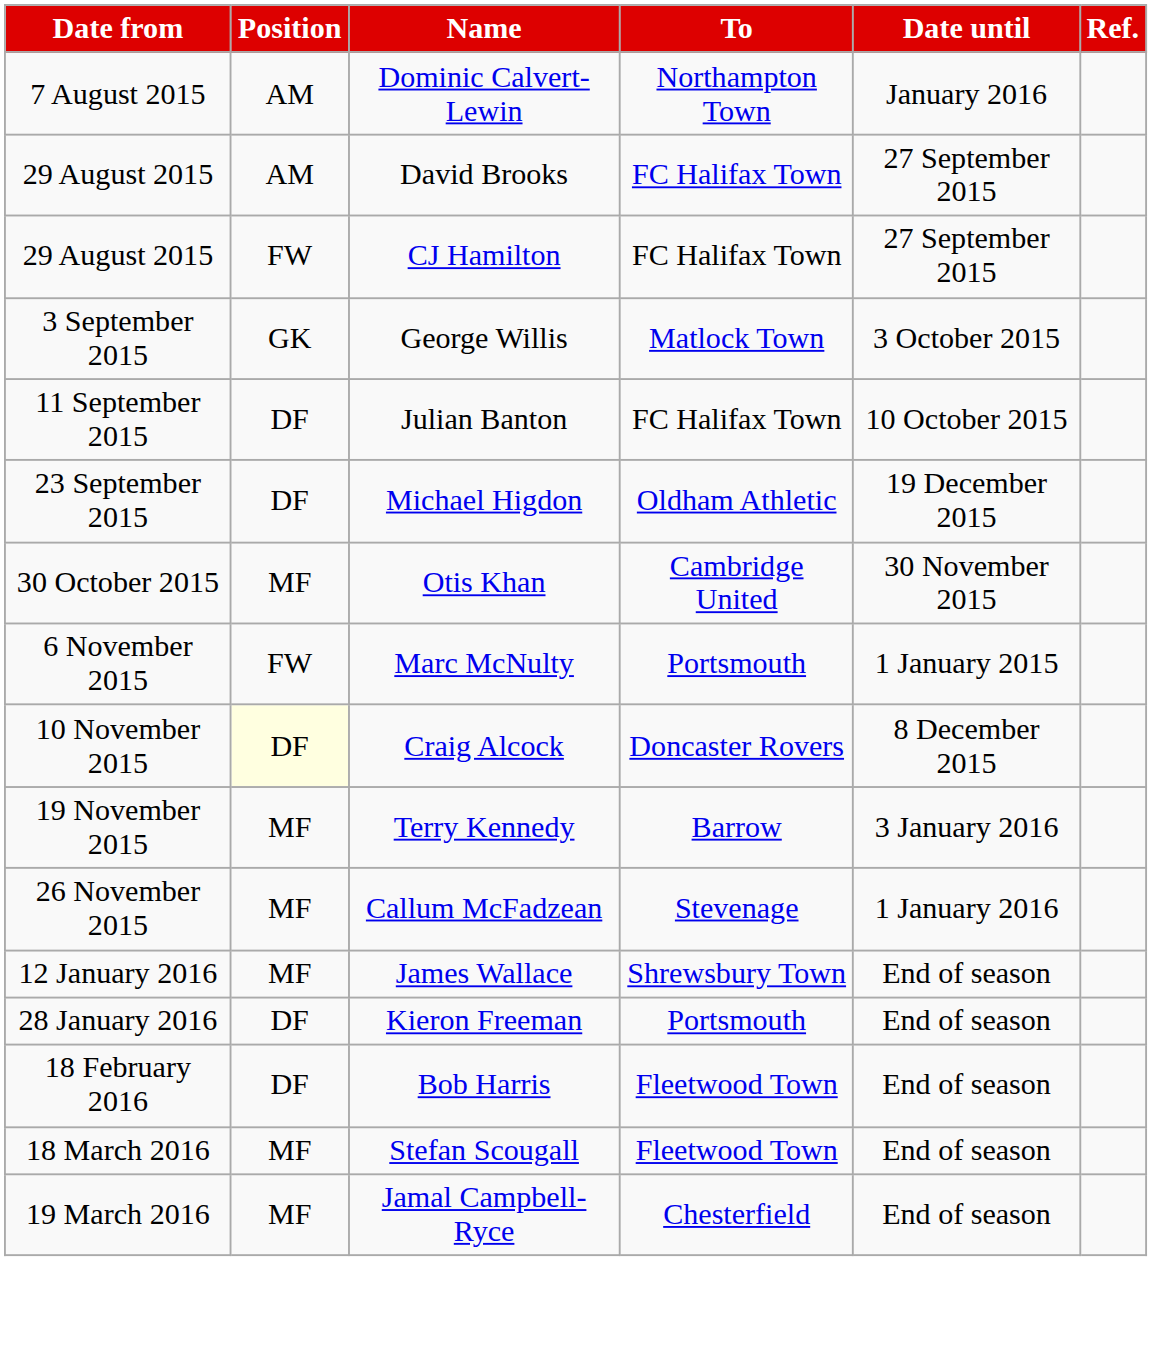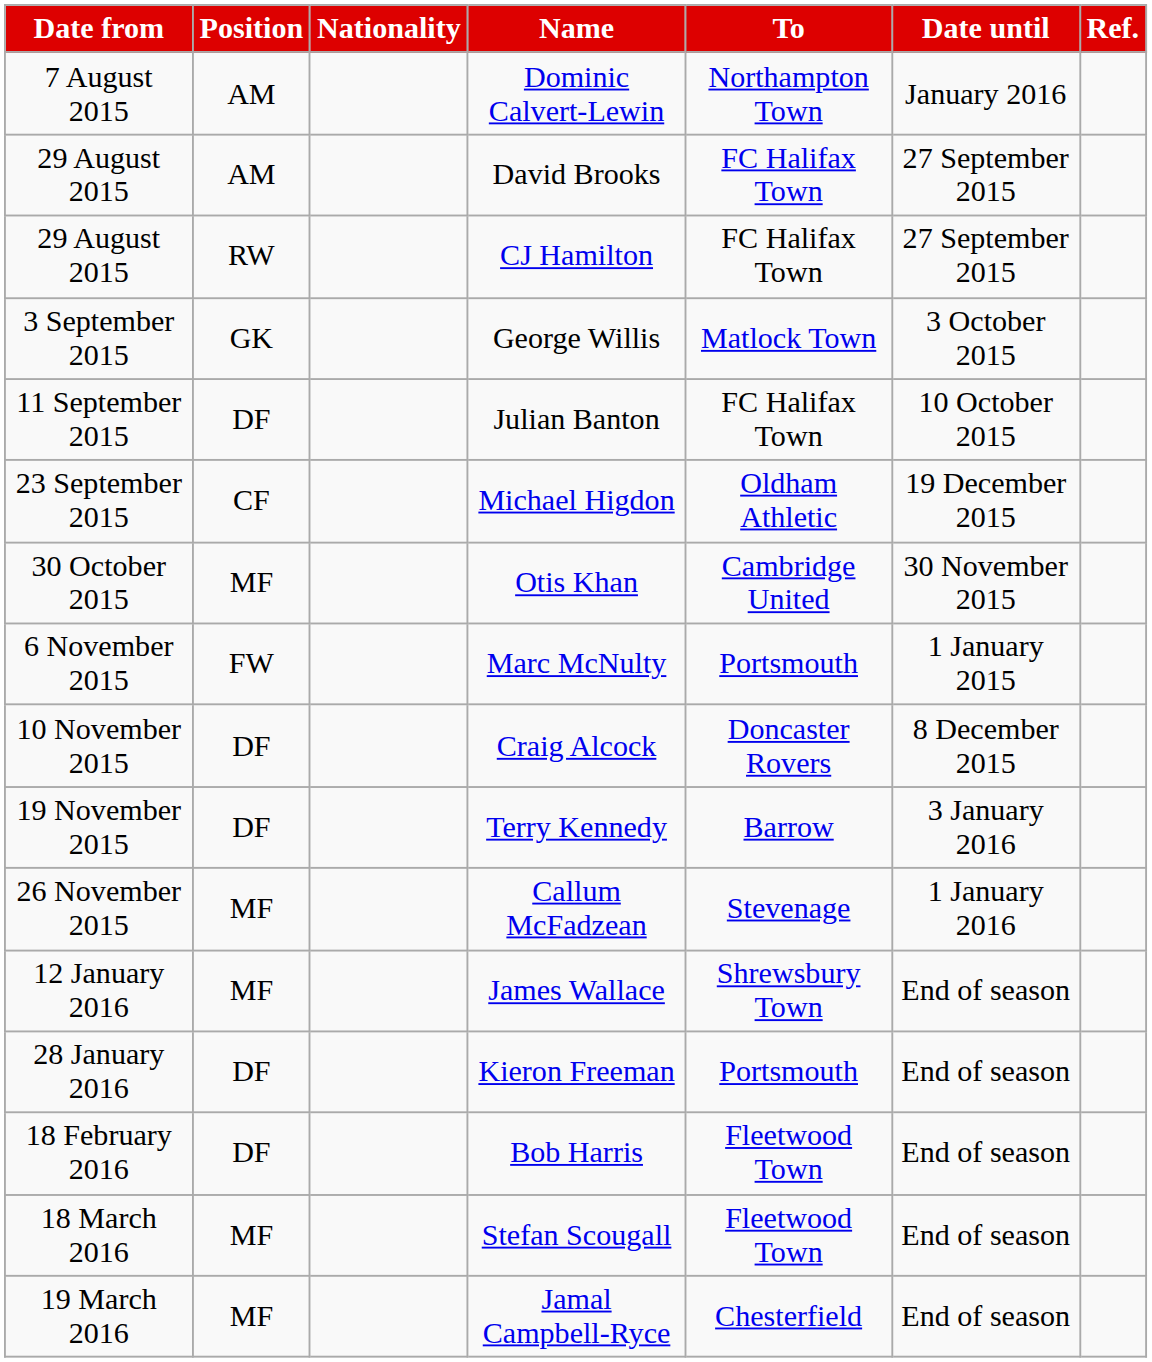 <table class="wikitable" style="text-align:center;">
 <tr>
 <th style="background:#DD0000; color:white;">Date from</th>
 <th style="background:#DD0000; color:white;">Position</th>
+<th style="background:#DD0000; color:white;">Nationality</th>
 <th style="background:#DD0000; color:white;">Name</th>
 <th style="background:#DD0000; color:white;">To</th>
 <th style="background:#DD0000; color:white;">Date until</th>
 <th style="background:#DD0000; color:white;">Ref.</th>
 </tr>
 <tr>
 <td>7 August 2015</td>
 <td>AM</td>
+<td></td>
 <td><a href='#'>Dominic Calvert-Lewin</a></td>
 <td><a href='#'>Northampton Town</a></td>
 <td>January 2016</td>
 <td></td>
 </tr>
 <tr>
 <td>29 August 2015</td>
 <td>AM</td>
+<td></td>
 <td>David Brooks</td>
 <td><a href='#'>FC Halifax Town</a></td>
 <td>27 September 2015</td>
 <td></td>
 </tr>
 <tr>
 <td>29 August 2015</td>
-<td>FW</td>
+<td>RW</td>
+<td></td>
 <td><a href='#'>CJ Hamilton</a></td>
 <td>FC Halifax Town</td>
 <td>27 September 2015</td>
 <td></td>
 </tr>
 <tr>
 <td>3 September 2015</td>
 <td>GK</td>
+<td></td>
 <td>George Willis</td>
 <td><a href='#'>Matlock Town</a></td>
 <td>3 October 2015</td>
 <td></td>
 </tr>
 <tr>
 <td>11 September 2015</td>
 <td>DF</td>
+<td></td>
 <td>Julian Banton</td>
 <td>FC Halifax Town</td>
 <td>10 October 2015</td>
 <td></td>
 </tr>
 <tr>
 <td>23 September 2015</td>
-<td>DF</td>
+<td>CF</td>
+<td></td>
 <td><a href='#'>Michael Higdon</a></td>
 <td><a href='#'>Oldham Athletic</a></td>
 <td>19 December 2015</td>
 <td></td>
 </tr>
 <tr>
 <td>30 October 2015</td>
 <td>MF</td>
+<td></td>
 <td><a href='#'>Otis Khan</a></td>
 <td><a href='#'>Cambridge United</a></td>
 <td>30 November 2015</td>
 <td></td>
 </tr>
 <tr>
 <td>6 November 2015</td>
 <td>FW</td>
+<td></td>
 <td><a href='#'>Marc McNulty</a></td>
 <td><a href='#'>Portsmouth</a></td>
 <td>1 January 2015</td>
 <td></td>
 </tr>
 <tr>
 <td>10 November 2015</td>
-<td style="background: lightyellow;">DF</td>
+<td>DF</td>
+<td></td>
 <td><a href='#'>Craig Alcock</a></td>
 <td><a href='#'>Doncaster Rovers</a></td>
 <td>8 December 2015</td>
 <td></td>
 </tr>
 <tr>
 <td>19 November 2015</td>
-<td>MF</td>
+<td>DF</td>
+<td></td>
 <td><a href='#'>Terry Kennedy</a></td>
 <td><a href='#'>Barrow</a></td>
 <td>3 January 2016</td>
 <td></td>
 </tr>
 <tr>
 <td>26 November 2015</td>
 <td>MF</td>
+<td></td>
 <td><a href='#'>Callum McFadzean</a></td>
 <td><a href='#'>Stevenage</a></td>
 <td>1 January 2016</td>
 <td></td>
 </tr>
 <tr>
 <td>12 January 2016</td>
 <td>MF</td>
+<td></td>
 <td><a href='#'>James Wallace</a></td>
 <td><a href='#'>Shrewsbury Town</a></td>
 <td>End of season</td>
 <td></td>
 </tr>
 <tr>
 <td>28 January 2016</td>
 <td>DF</td>
+<td></td>
 <td><a href='#'>Kieron Freeman</a></td>
 <td><a href='#'>Portsmouth</a></td>
 <td>End of season</td>
 <td></td>
 </tr>
 <tr>
 <td>18 February 2016</td>
 <td>DF</td>
+<td></td>
 <td><a href='#'>Bob Harris</a></td>
 <td><a href='#'>Fleetwood Town</a></td>
 <td>End of season</td>
 <td></td>
 </tr>
 <tr>
 <td>18 March 2016</td>
 <td>MF</td>
+<td></td>
 <td><a href='#'>Stefan Scougall</a></td>
 <td><a href='#'>Fleetwood Town</a></td>
 <td>End of season</td>
 <td></td>
 </tr>
 <tr>
 <td>19 March 2016</td>
 <td>MF</td>
+<td></td>
 <td><a href='#'>Jamal Campbell-Ryce</a></td>
 <td><a href='#'>Chesterfield</a></td>
 <td>End of season</td>
 <td></td>
 </tr>
 </table>
